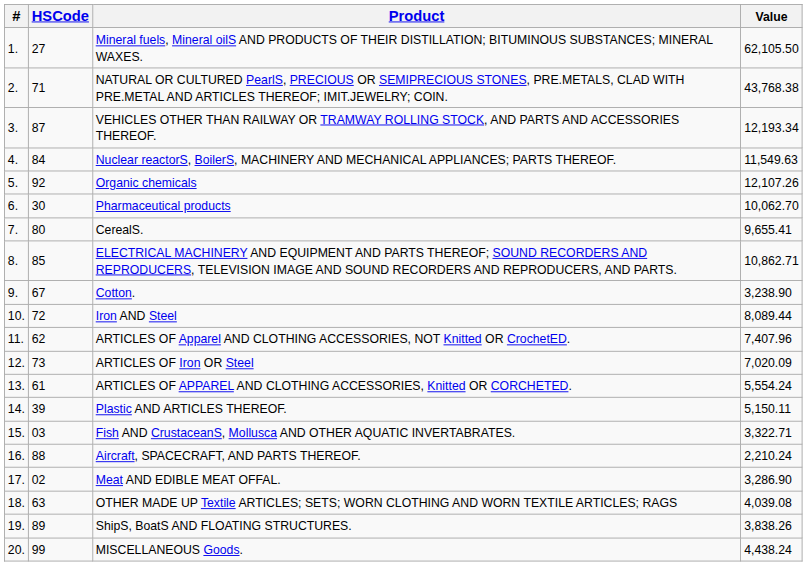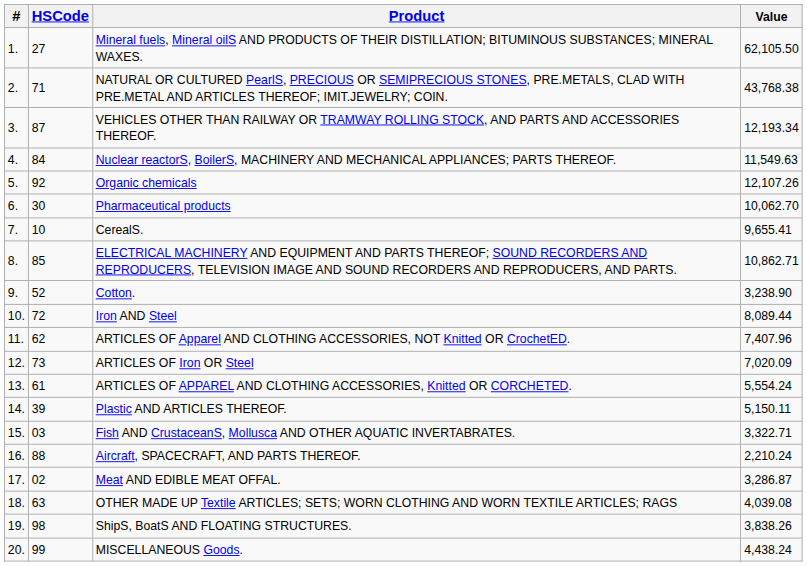 <table class="wikitable">
 <tr>
 <th>#</th>
 <th><a href='#'>HSCode</a></th>
 <th><a href='#'>Product</a></th>
 <th><small>Value</small></th>
 </tr>
 <tr>
 <td><small>1.</small></td>
 <td><small>27</small></td>
 <td><small><a href='#'>Mineral fuels</a>, <a href='#'>Mineral oilS</a> AND PRODUCTS OF THEIR DISTILLATION; BITUMINOUS SUBSTANCES; MINERAL WAXES.  </small></td>
 <td><small>62,105.50</small></td>
 </tr>
 <tr>
 <td><small>2.</small></td>
 <td><small>71</small></td>
 <td><small>NATURAL OR CULTURED <a href='#'>PearlS</a>, <a href='#'>PRECIOUS</a> OR <a href='#'>SEMIPRECIOUS STONES</a>, PRE.METALS, CLAD WITH PRE.METAL AND ARTICLES THEREOF; IMIT.JEWELRY; COIN.  </small></td>
 <td><small>43,768.38</small></td>
 </tr>
 <tr>
 <td><small>3.</small></td>
 <td><small>87</small></td>
 <td><small>VEHICLES OTHER THAN RAILWAY OR <a href='#'>TRAMWAY ROLLING STOCK</a>, AND PARTS AND ACCESSORIES THEREOF.  </small></td>
 <td><small>12,193.34</small></td>
 </tr>
 <tr>
 <td><small>4.</small></td>
 <td><small>84</small></td>
 <td><small><a href='#'>Nuclear reactorS</a>, <a href='#'>BoilerS</a>, MACHINERY AND MECHANICAL APPLIANCES; PARTS THEREOF.  </small></td>
 <td><small>11,549.63</small></td>
 </tr>
 <tr>
 <td><small>5.</small></td>
 <td><small>92</small></td>
 <td><small><a href='#'>Organic chemicals</a>  </small></td>
 <td><small>12,107.26</small></td>
 </tr>
 <tr>
 <td><small>6.</small></td>
 <td><small>30</small></td>
 <td><small><a href='#'>Pharmaceutical products</a>  </small></td>
 <td><small>10,062.70</small></td>
 </tr>
 <tr>
 <td><small>7.</small></td>
-<td><small>80</small></td>
+<td><small>10</small></td>
 <td><small>CerealS. </small></td>
 <td><small>9,655.41</small></td>
 </tr>
 <tr>
 <td><small>8.</small></td>
 <td><small>85</small></td>
 <td><small><a href='#'>ELECTRICAL MACHINERY</a> AND EQUIPMENT AND PARTS THEREOF; <a href='#'>SOUND RECORDERS AND REPRODUCERS</a>, TELEVISION IMAGE AND SOUND RECORDERS AND REPRODUCERS, AND PARTS.  </small></td>
 <td><small>10,862.71</small></td>
 </tr>
 <tr>
 <td><small>9.</small></td>
-<td><small>67</small></td>
+<td><small>52</small></td>
 <td><small><a href='#'>Cotton</a>. </small></td>
 <td><small>3,238.90</small></td>
 </tr>
 <tr>
 <td><small>10.</small></td>
 <td><small>72</small></td>
 <td><small><a href='#'>Iron</a> AND <a href='#'>Steel</a>  </small></td>
 <td><small>8,089.44</small></td>
 </tr>
 <tr>
 <td><small>11.</small></td>
 <td><small>62</small></td>
 <td><small>ARTICLES OF <a href='#'>Apparel</a> AND CLOTHING ACCESSORIES, NOT <a href='#'>Knitted</a> OR <a href='#'>CrochetED</a>.  </small></td>
 <td><small>7,407.96</small></td>
 </tr>
 <tr>
 <td><small>12.</small></td>
 <td><small>73</small></td>
 <td><small>ARTICLES OF <a href='#'>Iron</a> OR <a href='#'>Steel</a>  </small></td>
 <td><small>7,020.09</small></td>
 </tr>
 <tr>
 <td><small>13.</small></td>
 <td><small>61</small></td>
 <td><small>ARTICLES OF <a href='#'>APPAREL</a> AND CLOTHING ACCESSORIES, <a href='#'>Knitted</a> OR <a href='#'>CORCHETED</a>.  </small></td>
 <td><small>5,554.24</small></td>
 </tr>
 <tr>
 <td><small>14.</small></td>
 <td><small>39</small></td>
 <td><small><a href='#'>Plastic</a> AND ARTICLES THEREOF.  </small></td>
 <td><small>5,150.11</small></td>
 </tr>
 <tr>
 <td><small>15.</small></td>
 <td><small>03</small></td>
 <td><small><a href='#'>Fish</a> AND <a href='#'>CrustaceanS</a>, <a href='#'>Mollusca</a> AND OTHER AQUATIC INVERTABRATES.  </small></td>
 <td><small>3,322.71</small></td>
 </tr>
 <tr>
 <td><small>16.</small></td>
 <td><small>88</small></td>
 <td><small><a href='#'>Aircraft</a>, SPACECRAFT, AND PARTS THEREOF.  </small></td>
 <td><small>2,210.24</small></td>
 </tr>
 <tr>
 <td><small>17.</small></td>
 <td><small>02</small></td>
 <td><small><a href='#'>Meat</a> AND EDIBLE MEAT OFFAL.  </small></td>
-<td><small>3,286.90</small></td>
+<td><small>3,286.87</small></td>
 </tr>
 <tr>
 <td><small>18.</small></td>
 <td><small>63</small></td>
 <td><small>OTHER MADE UP <a href='#'>Textile</a> ARTICLES; SETS; WORN CLOTHING AND WORN TEXTILE ARTICLES; RAGS   </small></td>
 <td><small>4,039.08</small></td>
 </tr>
 <tr>
 <td><small>19.</small></td>
-<td><small>89</small></td>
+<td><small>98</small></td>
 <td><small>ShipS, BoatS AND FLOATING STRUCTURES.  </small></td>
 <td><small>3,838.26</small></td>
 </tr>
 <tr>
 <td><small>20.</small></td>
 <td><small>99</small></td>
 <td><small>MISCELLANEOUS <a href='#'>Goods</a>.  </small></td>
 <td><small>4,438.24</small></td>
 </tr>
 </table>
